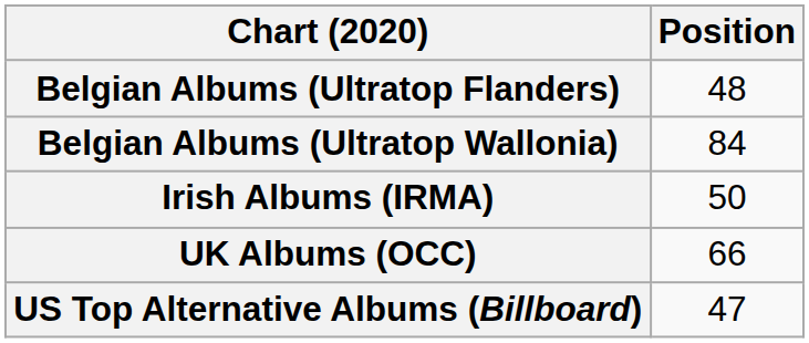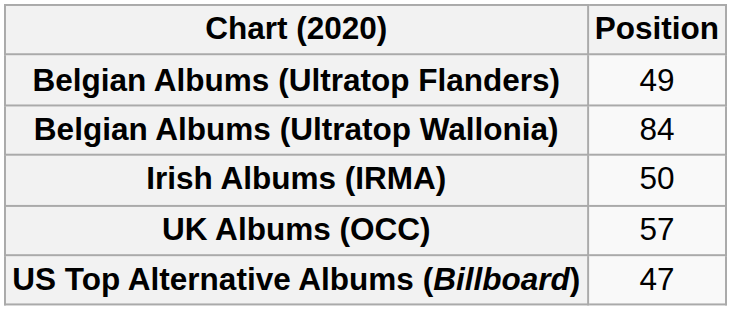 <table class="wikitable sortable plainrowheaders" style="text-align:center">
 <tr>
 <th scope="col">Chart (2020)</th>
 <th scope="col">Position</th>
 </tr>
 <tr>
 <th scope="row">Belgian Albums (Ultratop Flanders)</th>
-<td>48</td>
+<td>49</td>
 </tr>
 <tr>
 <th scope="row">Belgian Albums (Ultratop Wallonia)</th>
 <td>84</td>
 </tr>
 <tr>
 <th scope="row">Irish Albums (IRMA)</th>
 <td>50</td>
 </tr>
 <tr>
 <th scope="row">UK Albums (OCC)</th>
-<td>66</td>
+<td>57</td>
 </tr>
 <tr>
 <th scope="row">US Top Alternative Albums (<em>Billboard</em>)</th>
 <td>47</td>
 </tr>
 </table>
